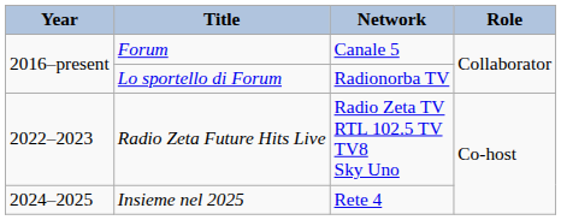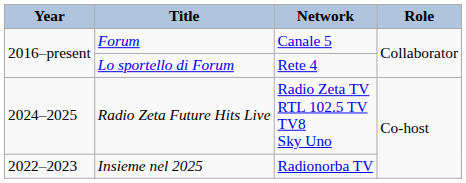 <table class="wikitable">
 <tr>
 <th style="background:#B0C4DE;">Year</th>
 <th style="background:#B0C4DE;">Title</th>
 <th style="background:#B0C4DE;">Network</th>
 <th style="background:#B0C4DE;">Role</th>
 </tr>
 <tr>
 <td rowspan="2">2016–present</td>
 <td><em><a href='#'>Forum</a></em></td>
 <td><a href='#'>Canale 5</a></td>
 <td rowspan="2">Collaborator</td>
 </tr>
 <tr>
 <td><em><a href='#'>Lo sportello di Forum</a></em></td>
-<td><a href='#'>Radionorba TV</a></td>
+<td><a href='#'>Rete 4</a></td>
 </tr>
 <tr>
-<td>2022–2023</td>
+<td>2024–2025</td>
 <td><em>Radio Zeta Future Hits Live</em></td>
 <td><a href='#'>Radio Zeta TV</a><br><a href='#'>RTL 102.5 TV</a><br><a href='#'>TV8</a><br><a href='#'>Sky Uno</a></td>
 <td rowspan="2">Co-host</td>
 </tr>
 <tr>
-<td>2024–2025</td>
+<td>2022–2023</td>
 <td><em>Insieme nel 2025</em></td>
-<td><a href='#'>Rete 4</a></td>
+<td><a href='#'>Radionorba TV</a></td>
 </tr>
 </table>
